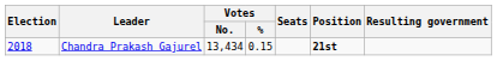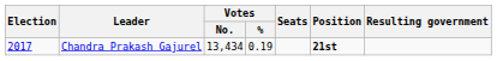 <table class="wikitable">
 <tr>
 <th rowspan="2">Election</th>
 <th rowspan="2">Leader</th>
 <th colspan="2">Votes</th>
 <th rowspan="2">Seats</th>
 <th rowspan="2">Position</th>
 <th rowspan="2">Resulting government</th>
 </tr>
 <tr>
 <th>No.</th>
 <th>%</th>
 </tr>
 <tr>
-<td><a href='#'>2018</a></td>
+<td><a href='#'>2017</a></td>
 <td><a href='#'>Chandra Prakash Gajurel</a></td>
 <td>13,434</td>
-<td>0.15</td>
+<td>0.19</td>
 <td style="text-align:center;"></td>
 <td><strong>21st</strong></td>
 <td></td>
 </tr>
 </table>
